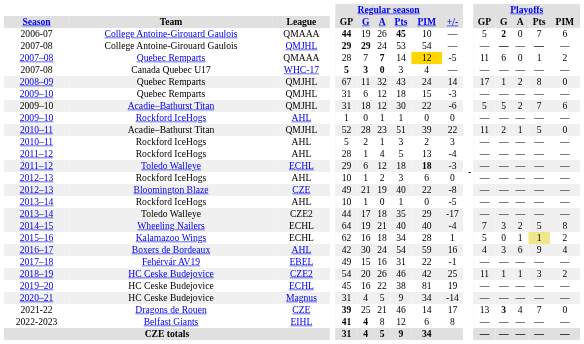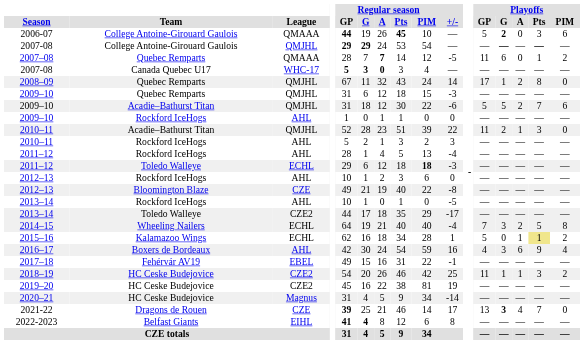 <table border="0" cellpadding="1" cellspacing="0" style="text-align:center; width:60em">
 <tr bgcolor="#e0e0e0">
 <th colspan="3" bgcolor="#ffffff"> </th>
 <th rowspan="104" bgcolor="#ffffff"> </th>
 <th colspan="5"><a href='#'>Regular season</a></th>
 <td></td>
 <th rowspan="104" bgcolor="#ffffff"> -</th>
 <th colspan="5"><a href='#'>Playoffs</a></th>
 </tr>
 <tr bgcolor="#e0e0e0">
 <th><a href='#'>Season</a></th>
 <th>Team</th>
 <th>League</th>
 <th>GP</th>
 <th><a href='#'>G</a></th>
 <th><a href='#'>A</a></th>
 <th><a href='#'>Pts</a></th>
 <th><a href='#'>PIM</a></th>
 <th><a href='#'>+/-</a></th>
 <th>GP</th>
 <th>G</th>
 <th>A</th>
 <th>Pts</th>
 <th>PIM</th>
 </tr>
 <tr>
 <td>2006-07</td>
 <td><a href='#'>College Antoine-Girouard Gaulois</a></td>
 <td>QMAAA</td>
 <th>44</th>
 <td>19</td>
 <td>26</td>
 <td><strong>45</strong></td>
 <td>10</td>
 <td>—</td>
 <td>5</td>
 <th>2</th>
 <td>0</td>
-<td>7</td>
+<td>3</td>
 <td>6</td>
 </tr>
 <tr>
 <td>2007-08</td>
 <td>College Antoine-Girouard Gaulois</td>
 <td><a href='#'>QMJHL</a></td>
 <th>29</th>
 <th>29</th>
 <td>24</td>
 <td>53</td>
 <td>54</td>
 <td>—</td>
 <td>—</td>
 <th>—</th>
 <td>—</td>
 <th>—</th>
 <td>—</td>
 </tr>
 <tr>
 <td><a href='#'>2007–08</a></td>
 <td><a href='#'>Quebec Remparts</a></td>
 <td>QMAAA</td>
 <td>28</td>
 <td>7</td>
 <td><strong>7</strong></td>
 <td>14</td>
-<td style="background: gold;">12</td>
+<td>12</td>
 <td>-5</td>
 <td>11</td>
 <td>6</td>
 <td>0</td>
 <td>1</td>
 <td>2</td>
 </tr>
 <tr>
 <td>2007-08</td>
 <td>Canada Quebec U17</td>
 <td><a href='#'>WHC-17</a></td>
 <th>5</th>
 <th>3</th>
 <th>0</th>
 <td>3</td>
 <td>4</td>
 <td>—</td>
 <td>—</td>
 <td>—</td>
 <td>—</td>
 <td>—</td>
 <td>—</td>
 </tr>
 <tr bgcolor="#f0f0f0">
 <td><a href='#'>2008–09</a></td>
 <td>Quebec Remparts</td>
 <td>QMJHL</td>
 <td>67</td>
 <td>11</td>
 <td>32</td>
 <td>43</td>
 <td>24</td>
 <td>14</td>
 <td>17</td>
 <td>1</td>
 <td>2</td>
 <td>8</td>
 <td>0</td>
 </tr>
 <tr>
 <td><a href='#'>2009–10</a></td>
 <td>Quebec Remparts</td>
 <td>QMJHL</td>
 <td>31</td>
 <td>6</td>
 <td>12</td>
 <td>18</td>
 <td>15</td>
 <td>-3</td>
 <td>—</td>
 <td>—</td>
 <td>—</td>
 <td>—</td>
 <td>—</td>
 </tr>
 <tr bgcolor="#f0f0f0">
 <td>2009–10</td>
 <td><a href='#'>Acadie–Bathurst Titan</a></td>
 <td>QMJHL</td>
 <td>31</td>
 <td>18</td>
 <td>12</td>
 <td>30</td>
 <td>22</td>
 <td>-6</td>
 <td>5</td>
 <td>5</td>
 <td>2</td>
 <td>7</td>
 <td>6</td>
 </tr>
 <tr>
 <td><a href='#'>2009–10</a></td>
 <td><a href='#'>Rockford IceHogs</a></td>
 <td><a href='#'>AHL</a></td>
 <td>1</td>
 <td>0</td>
 <td>1</td>
 <td>1</td>
 <td>0</td>
 <td>0</td>
 <td>—</td>
 <td>—</td>
 <td>—</td>
 <td>—</td>
 <td>—</td>
 </tr>
 <tr bgcolor="#f0f0f0">
 <td><a href='#'>2010–11</a></td>
 <td>Acadie–Bathurst Titan</td>
 <td>QMJHL</td>
 <td>52</td>
 <td>28</td>
 <td>23</td>
 <td>51</td>
 <td>39</td>
 <td>22</td>
 <td>11</td>
 <td>2</td>
 <td>1</td>
-<td>5</td>
+<td>3</td>
 <td>0</td>
 </tr>
 <tr>
 <td><a href='#'>2010–11</a></td>
 <td>Rockford IceHogs</td>
 <td>AHL</td>
 <td>5</td>
 <td>2</td>
 <td>1</td>
 <td>3</td>
 <td>2</td>
 <td>3</td>
 <td>—</td>
 <td>—</td>
 <td>—</td>
 <td>—</td>
 <td>—</td>
 </tr>
 <tr>
 <td><a href='#'>2011–12</a></td>
 <td>Rockford IceHogs</td>
 <td>AHL</td>
 <td>28</td>
 <td>1</td>
 <td>4</td>
 <td>5</td>
 <td>13</td>
 <td>-4</td>
 <td>—</td>
 <td>—</td>
 <td>—</td>
 <td>—</td>
 <td>—</td>
 </tr>
 <tr bgcolor="#f0f0f0">
 <td><a href='#'>2011–12</a></td>
 <td><a href='#'>Toledo Walleye</a></td>
 <td><a href='#'>ECHL</a></td>
 <td>29</td>
 <td>6</td>
 <td>12</td>
 <td>18</td>
 <td><strong>18</strong></td>
 <td>-3</td>
 <td>—</td>
 <td>—</td>
 <td>—</td>
 <td>—</td>
 <td>—</td>
 </tr>
 <tr>
 <td><a href='#'>2012–13</a></td>
 <td>Rockford IceHogs</td>
 <td>AHL</td>
 <td>10</td>
 <td>1</td>
 <td>2</td>
 <td>3</td>
 <td>6</td>
 <td>0</td>
 <td>—</td>
 <td>—</td>
 <td>—</td>
 <td>—</td>
 <td>—</td>
 </tr>
 <tr bgcolor="#f0f0f0">
 <td><a href='#'>2012–13</a></td>
 <td><a href='#'>Bloomington Blaze</a></td>
 <td><a href='#'>CZE</a></td>
 <td>49</td>
 <td>21</td>
 <td>19</td>
 <td>40</td>
 <td>22</td>
 <td>-8</td>
 <td>—</td>
 <td>—</td>
 <td>—</td>
 <td>—</td>
 <td>—</td>
 </tr>
 <tr>
 <td><a href='#'>2013–14</a></td>
 <td>Rockford IceHogs</td>
 <td>AHL</td>
 <td>10</td>
 <td>1</td>
 <td>0</td>
 <td>1</td>
 <td>0</td>
 <td>-5</td>
 <td>—</td>
 <td>—</td>
 <td>—</td>
 <td>—</td>
 <td>—</td>
 </tr>
 <tr bgcolor="#f0f0f0">
 <td><a href='#'>2013–14</a></td>
 <td>Toledo Walleye</td>
 <td>CZE2</td>
 <td>44</td>
 <td>17</td>
 <td>18</td>
 <td>35</td>
 <td>29</td>
 <td>-17</td>
 <td>—</td>
 <td>—</td>
 <td>—</td>
 <td>—</td>
 <td>—</td>
 </tr>
 <tr bgcolor="#f0f0f0">
 <td><a href='#'>2014–15</a></td>
 <td><a href='#'>Wheeling Nailers</a></td>
 <td>ECHL</td>
 <td>64</td>
 <td>19</td>
 <td>21</td>
 <td>40</td>
 <td>40</td>
 <td>-4</td>
 <td>7</td>
 <td>3</td>
 <td>2</td>
 <td>5</td>
 <td>8</td>
 </tr>
 <tr>
 <td><a href='#'>2015–16</a></td>
 <td><a href='#'>Kalamazoo Wings</a></td>
 <td>ECHL</td>
 <td>62</td>
 <td>16</td>
 <td>18</td>
 <td>34</td>
 <td>28</td>
 <td>1</td>
 <td>5</td>
 <td>0</td>
 <td>1</td>
 <td style="background: khaki;">1</td>
 <td>2</td>
 </tr>
 <tr bgcolor="#f0f0f0">
 <td><a href='#'>2016–17</a></td>
 <td><a href='#'>Boxers de Bordeaux</a></td>
 <td><a href='#'>AHL</a></td>
 <td>42</td>
 <td>30</td>
 <td>24</td>
 <td>54</td>
 <td>59</td>
 <td>16</td>
 <td>4</td>
 <td>3</td>
 <td>6</td>
 <td>9</td>
 <td>4</td>
 </tr>
 <tr>
 <td><a href='#'>2017–18</a></td>
 <td><a href='#'>Fehérvár AV19</a></td>
 <td><a href='#'>EBEL</a></td>
 <td>49</td>
 <td>15</td>
 <td>16</td>
 <td>31</td>
 <td>22</td>
 <td>-1</td>
 <td>—</td>
 <td>—</td>
 <td>—</td>
 <td>—</td>
 <td>—</td>
 </tr>
 <tr bgcolor="#f0f0f0">
 <td><a href='#'>2018–19</a></td>
 <td><a href='#'>HC Ceske Budejovice</a></td>
 <td><a href='#'>CZE2</a></td>
 <td>54</td>
 <td>20</td>
 <td>26</td>
 <td>46</td>
 <td>42</td>
 <td>25</td>
 <td>11</td>
 <td>1</td>
 <td>1</td>
 <td>3</td>
 <td>2</td>
 </tr>
 <tr>
 <td><a href='#'>2019–20</a></td>
 <td>HC Ceske Budejovice</td>
-<td><a href='#'>ECHL</a></td>
+<td>CZE2</td>
 <td>45</td>
 <td>16</td>
 <td>22</td>
 <td>38</td>
 <td>81</td>
 <td>19</td>
 <td>—</td>
 <td>—</td>
 <td>—</td>
 <td>—</td>
 <td>—</td>
 </tr>
 <tr bgcolor="#f0f0f0">
 <td><a href='#'>2020–21</a></td>
 <td>HC Ceske Budejovice</td>
 <td><a href='#'>Magnus</a></td>
 <td>31</td>
 <td>4</td>
 <td>5</td>
 <td>9</td>
 <td>34</td>
 <td>-14</td>
 <td>—</td>
 <td>—</td>
 <td>—</td>
 <td>—</td>
 <td>—</td>
 </tr>
 <tr>
 <td>2021-22</td>
 <td><a href='#'>Dragons de Rouen</a></td>
 <td><a href='#'>CZE</a></td>
 <th>39</th>
 <td>25</td>
 <td>21</td>
 <td>46</td>
 <td>14</td>
 <td>17</td>
 <td>13</td>
 <th>3</th>
 <td>4</td>
 <td>7</td>
 <td>0</td>
 </tr>
 <tr>
 <td>2022-2023</td>
 <td><a href='#'>Belfast Giants</a></td>
 <td><a href='#'>EIHL</a></td>
 <th>41</th>
 <th>4</th>
 <td>8</td>
 <td>12</td>
 <td>6</td>
 <td>8</td>
 <td>—</td>
 <td>—</td>
 <td>—</td>
 <td>—</td>
 <td>—</td>
 </tr>
 <tr bgcolor="#e0e0e0">
 <th colspan="3">CZE totals</th>
 <th>31</th>
 <th>4</th>
 <th>5</th>
 <th>9</th>
 <th>34</th>
 <th></th>
 <th>—</th>
 <th>—</th>
 <th>—</th>
 <th>—</th>
 <th>—</th>
 </tr>
 </table>
